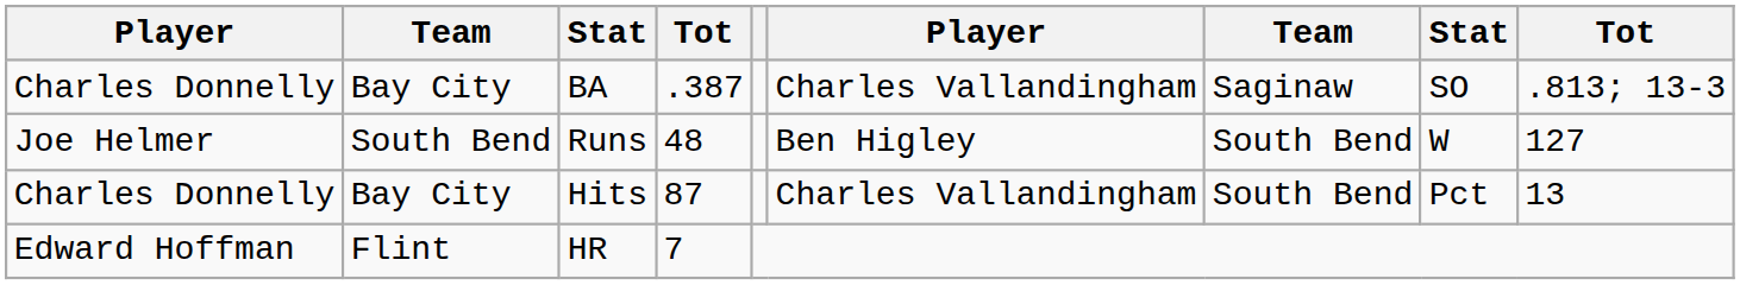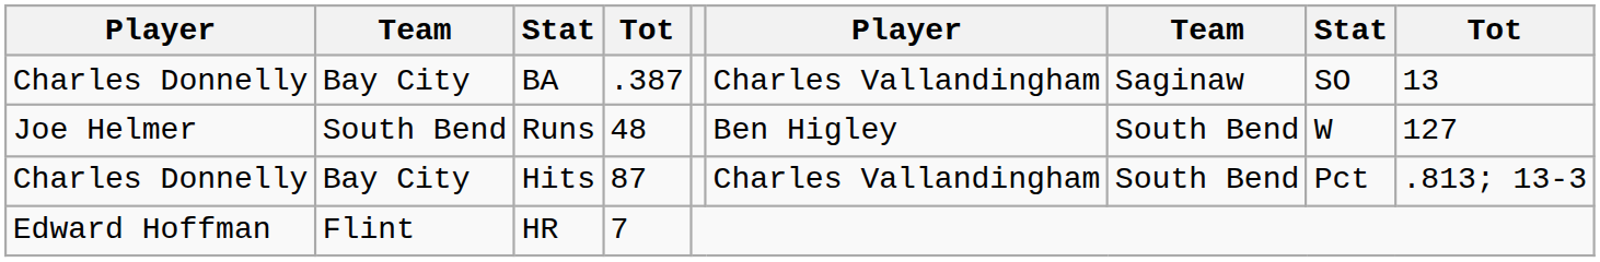 <table class="wikitable">
 <tr>
 <th>Player</th>
 <th>Team</th>
 <th>Stat</th>
 <th>Tot</th>
 <th></th>
 <th>Player</th>
 <th>Team</th>
 <th>Stat</th>
 <th>Tot</th>
 </tr>
 <tr>
 <td>Charles Donnelly</td>
 <td>Bay City</td>
 <td>BA</td>
 <td>.387</td>
 <td></td>
 <td>Charles Vallandingham</td>
 <td>Saginaw</td>
 <td>SO</td>
-<td>.813; 13-3</td>
+<td>13</td>
 </tr>
 <tr>
 <td>Joe Helmer</td>
 <td>South Bend</td>
 <td>Runs</td>
 <td>48</td>
 <td></td>
 <td>Ben Higley</td>
 <td>South Bend</td>
 <td>W</td>
 <td>127</td>
 </tr>
 <tr>
 <td>Charles Donnelly</td>
 <td>Bay City</td>
 <td>Hits</td>
 <td>87</td>
 <td></td>
 <td>Charles Vallandingham</td>
 <td>South Bend</td>
 <td>Pct</td>
-<td>13</td>
+<td>.813; 13-3</td>
 </tr>
 <tr>
 <td>Edward Hoffman</td>
 <td>Flint</td>
 <td>HR</td>
 <td>7</td>
 </tr>
 </table>
